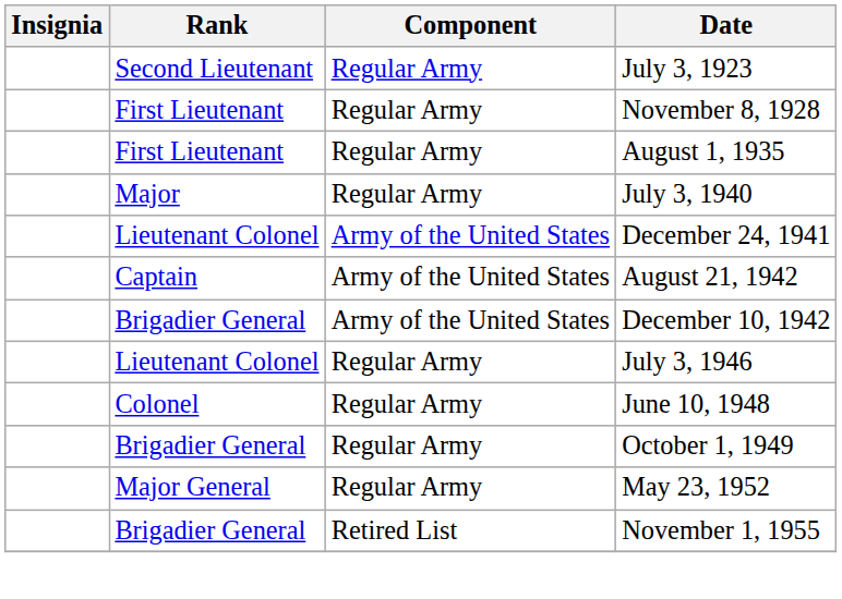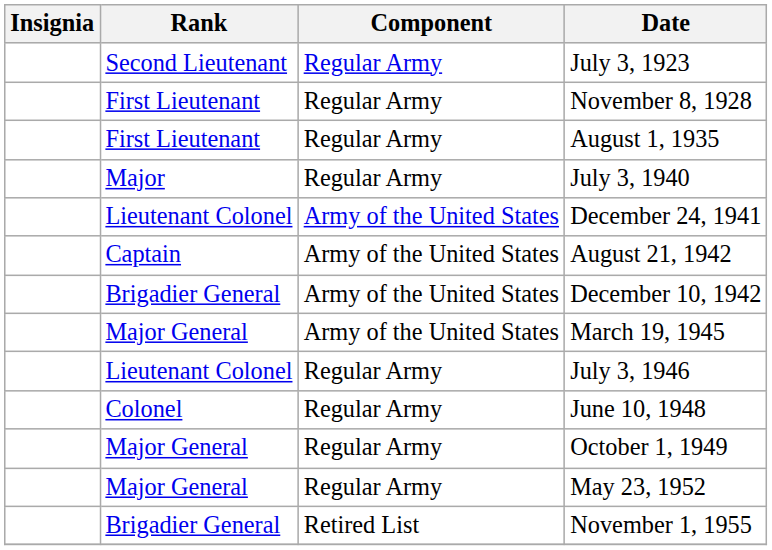 <table class="wikitable" style="background:white">
 <tr>
 <th>Insignia</th>
 <th>Rank</th>
 <th>Component</th>
 <th>Date</th>
 </tr>
 <tr>
 <td align="center"></td>
 <td><a href='#'>Second Lieutenant</a></td>
 <td><a href='#'>Regular Army</a></td>
 <td>July 3, 1923</td>
 </tr>
 <tr>
 <td align="center"></td>
 <td><a href='#'>First Lieutenant</a></td>
 <td>Regular Army</td>
 <td>November 8, 1928</td>
 </tr>
 <tr>
 <td align="center"></td>
 <td><a href='#'>First Lieutenant</a></td>
 <td>Regular Army</td>
 <td>August 1, 1935</td>
 </tr>
 <tr>
 <td align="center"></td>
 <td><a href='#'>Major</a></td>
 <td>Regular Army</td>
 <td>July 3, 1940</td>
 </tr>
 <tr>
 <td align="center"></td>
 <td><a href='#'>Lieutenant Colonel</a></td>
 <td><a href='#'>Army of the United States</a></td>
 <td>December 24, 1941</td>
 </tr>
 <tr>
 <td align="center"></td>
 <td><a href='#'>Captain</a></td>
 <td>Army of the United States</td>
 <td>August 21, 1942</td>
 </tr>
 <tr>
 <td align="center"></td>
 <td><a href='#'>Brigadier General</a></td>
 <td>Army of the United States</td>
 <td>December 10, 1942</td>
 </tr>
 <tr>
 <td align="center"></td>
+<td><a href='#'>Major General</a></td>
+<td>Army of the United States</td>
+<td>March 19, 1945</td>
+</tr>
+<tr>
+<td align="center"></td>
 <td><a href='#'>Lieutenant Colonel</a></td>
 <td>Regular Army</td>
 <td>July 3, 1946</td>
 </tr>
 <tr>
 <td align="center"></td>
 <td><a href='#'>Colonel</a></td>
 <td>Regular Army</td>
 <td>June 10, 1948</td>
 </tr>
 <tr>
 <td align="center"></td>
-<td><a href='#'>Brigadier General</a></td>
+<td><a href='#'>Major General</a></td>
 <td>Regular Army</td>
 <td>October 1, 1949</td>
 </tr>
 <tr>
 <td align="center"></td>
 <td><a href='#'>Major General</a></td>
 <td>Regular Army</td>
 <td>May 23, 1952</td>
 </tr>
 <tr>
 <td align="center"></td>
 <td><a href='#'>Brigadier General</a></td>
 <td>Retired List</td>
 <td>November 1, 1955</td>
 </tr>
 <tr>
 </tr>
 </table>
